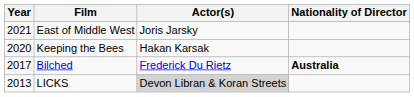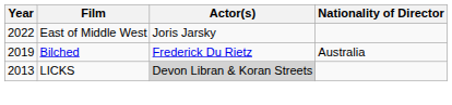 <table class="wikitable">
 <tr>
 <th>Year</th>
 <th>Film</th>
 <th>Actor(s)</th>
 <th>Nationality of Director</th>
 </tr>
 <tr>
-<td>2021</td>
+<td>2022</td>
 <td>East of Middle West</td>
 <td>Joris Jarsky</td>
 <td></td>
 </tr>
 <tr>
-<td>2020</td>
-<td>Keeping the Bees</td>
-<td>Hakan Karsak</td>
-<td></td>
-</tr>
-<tr>
-<td>2017</td>
+<td>2019</td>
 <td><a href='#'>Bilched</a></td>
 <td><a href='#'>Frederick Du Rietz</a></td>
-<td><strong> Australia</strong></td>
+<td> Australia</td>
 </tr>
 <tr>
 <td>2013</td>
 <td>LICKS</td>
 <td style="background: lightgrey;">Devon Libran & Koran Streets</td>
 <td></td>
 </tr>
 </table>
